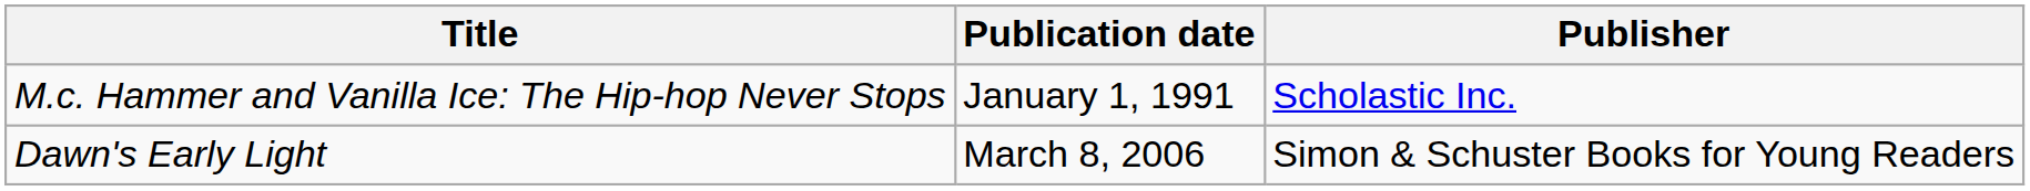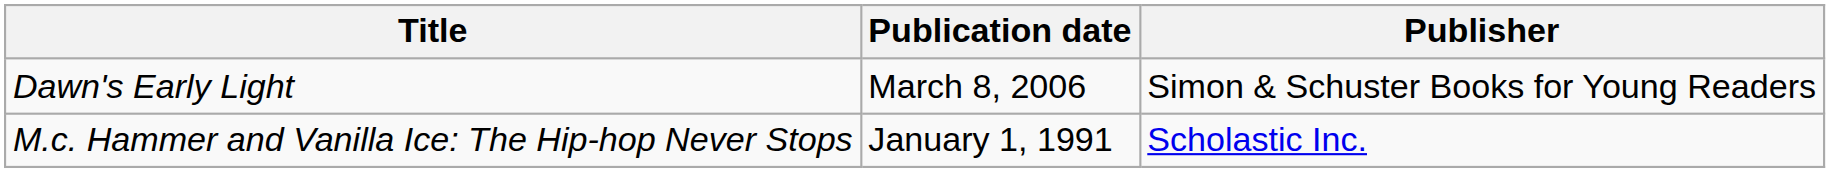 <table class="wikitable sortable">
 <tr>
 <th>Title</th>
 <th>Publication date</th>
 <th>Publisher</th>
 </tr>
 <tr>
+<td><em>Dawn's Early Light</em></td>
+<td>March 8, 2006</td>
+<td>Simon & Schuster Books for Young Readers</td>
+</tr>
+<tr>
 <td><em>M.c. Hammer and Vanilla Ice: The Hip-hop Never Stops</em></td>
 <td>January 1, 1991</td>
 <td><a href='#'>Scholastic Inc.</a></td>
 </tr>
-<tr>
-<td><em>Dawn's Early Light</em></td>
-<td>March 8, 2006</td>
-<td>Simon & Schuster Books for Young Readers</td>
-</tr>
 </table>
